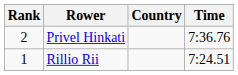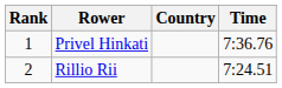 <table class="wikitable" style="text-align:center">
 <tr>
 <th>Rank</th>
 <th>Rower</th>
 <th>Country</th>
 <th>Time</th>
 </tr>
 <tr>
-<td>2</td>
+<td>1</td>
 <td align="left"><a href='#'>Privel Hinkati</a></td>
 <td align="left"></td>
 <td>7:36.76</td>
 </tr>
 <tr>
-<td>1</td>
+<td>2</td>
 <td align="left"><a href='#'>Rillio Rii</a></td>
 <td align="left"></td>
 <td>7:24.51</td>
 </tr>
 </table>
